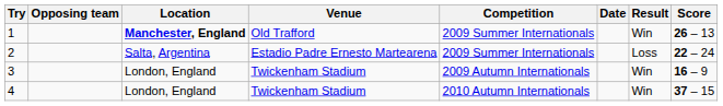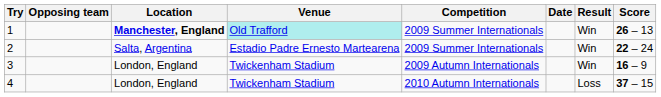 <table class="wikitable" style="font-size:100%">
 <tr>
 <th>Try</th>
 <th>Opposing team</th>
 <th>Location</th>
 <th>Venue</th>
 <th>Competition</th>
 <th>Date</th>
 <th>Result</th>
 <th>Score</th>
 </tr>
 <tr>
 <td>1</td>
 <td></td>
 <td><strong><a href='#'>Manchester</a>, England</strong></td>
-<td><a href='#'>Old Trafford</a></td>
+<td style="background: paleturquoise;"><a href='#'>Old Trafford</a></td>
 <td><a href='#'>2009 Summer Internationals</a></td>
 <td></td>
 <td>Win</td>
 <td><strong>26</strong> – 13</td>
 </tr>
 <tr>
 <td>2</td>
 <td></td>
 <td><a href='#'>Salta</a>, <a href='#'>Argentina</a></td>
 <td><a href='#'>Estadio Padre Ernesto Martearena</a></td>
 <td><a href='#'>2009 Summer Internationals</a></td>
 <td></td>
-<td>Loss</td>
+<td>Win</td>
 <td><strong>22</strong> – 24</td>
 </tr>
 <tr>
 <td>3</td>
 <td></td>
 <td>London, England</td>
 <td><a href='#'>Twickenham Stadium</a></td>
 <td><a href='#'>2009 Autumn Internationals</a></td>
 <td></td>
 <td>Win</td>
 <td><strong>16</strong> – 9</td>
 </tr>
 <tr>
 <td>4</td>
 <td></td>
 <td>London, England</td>
 <td><a href='#'>Twickenham Stadium</a></td>
 <td><a href='#'>2010 Autumn Internationals</a></td>
 <td></td>
-<td>Win</td>
+<td>Loss</td>
 <td><strong>37</strong> – 15</td>
 </tr>
 </table>
